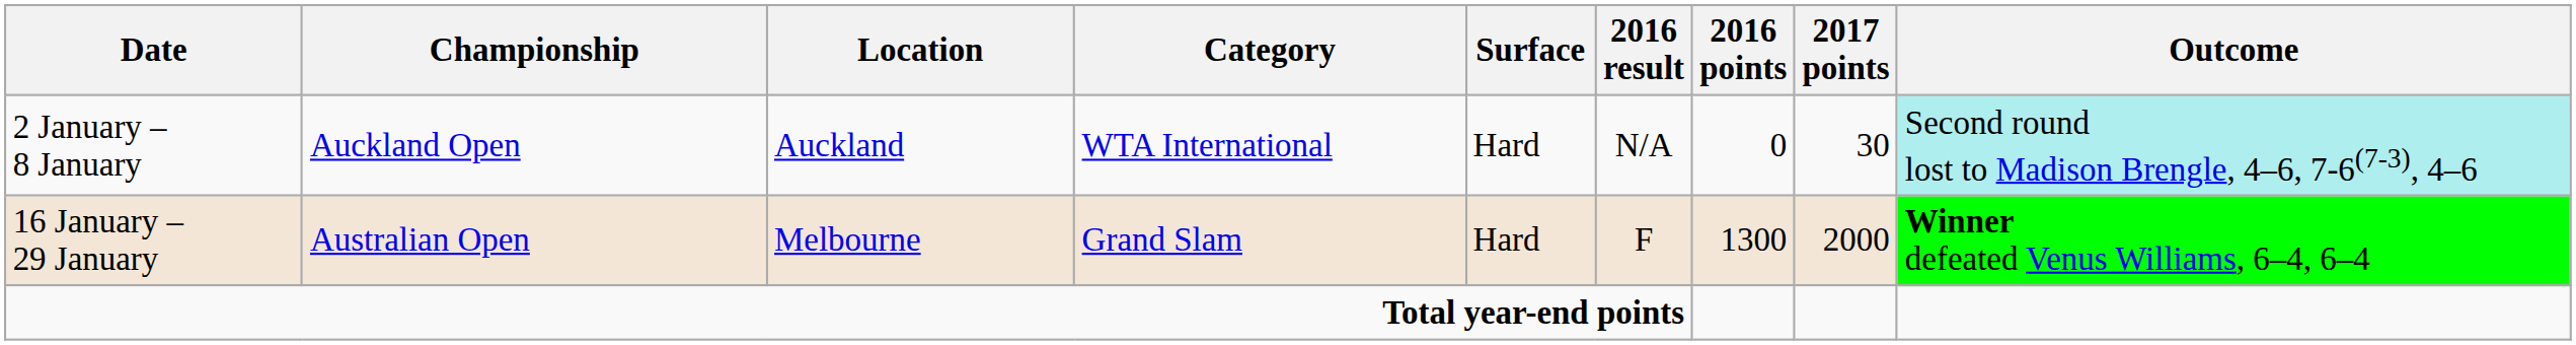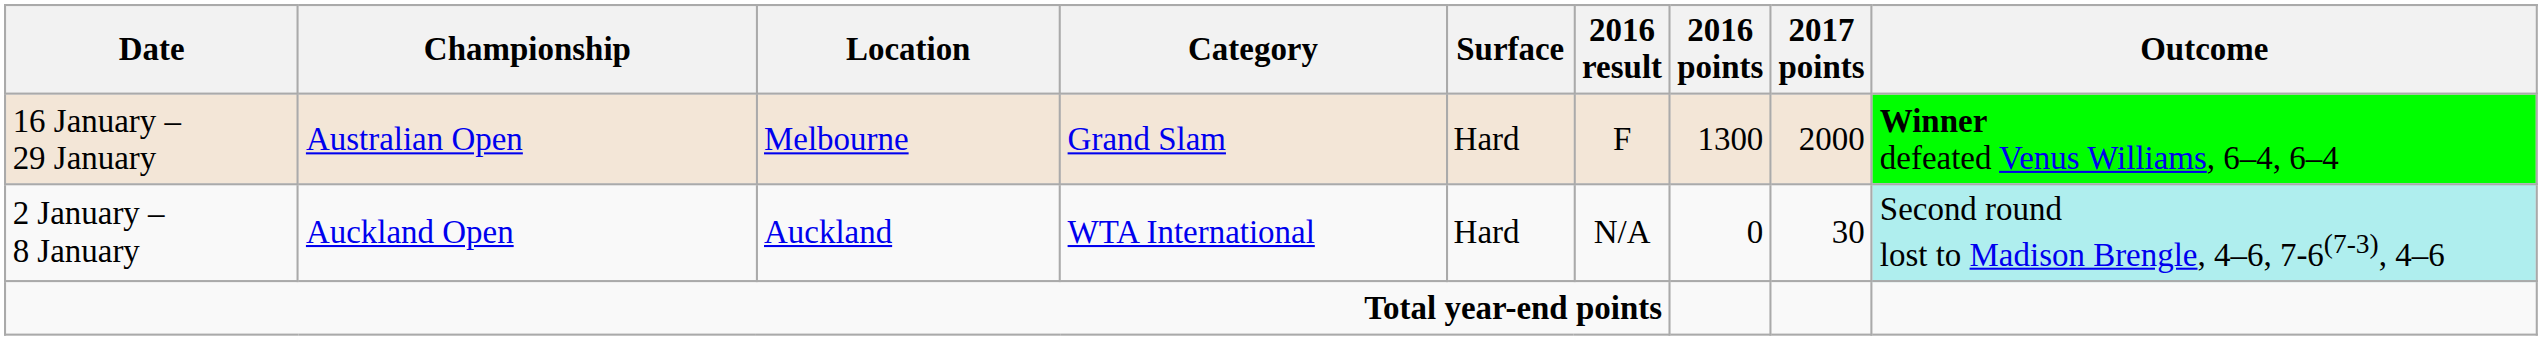 <table class="wikitable">
 <tr>
 <th width=135>Date</th>
 <th width=215>Championship</th>
 <th width=140>Location</th>
 <th width=180>Category</th>
 <th width=55>Surface</th>
 <th width=30>2016 result</th>
 <th width=30>2016 points</th>
 <th width=30>2017 points</th>
 <th width=315>Outcome</th>
-</tr>
-<tr>
-<td>2 January – <br>8 January</td>
-<td><a href='#'>Auckland Open</a></td>
-<td> <a href='#'>Auckland</a></td>
-<td><a href='#'>WTA International</a></td>
-<td>Hard</td>
-<td align=center>N/A</td>
-<td align=right>0</td>
-<td align=right>30</td>
-<td style="background:#afeeee;">Second round <br>lost to  <a href='#'>Madison Brengle</a>, 4–6, 7-6<sup>(7-3)</sup>, 4–6</td>
 </tr>
 <tr style="background:#F3E6D7;">
 <td>16 January –<br>29 January</td>
 <td><a href='#'>Australian Open</a></td>
 <td> <a href='#'>Melbourne</a></td>
 <td><a href='#'>Grand Slam</a></td>
 <td>Hard</td>
 <td align=center>F</td>
 <td align=right>1300</td>
 <td align=right>2000</td>
 <td style="background:lime;"><strong>Winner</strong><br>defeated  <a href='#'>Venus Williams</a>, 6–4, 6–4</td>
 </tr>
 <tr>
+<td>2 January – <br>8 January</td>
+<td><a href='#'>Auckland Open</a></td>
+<td> <a href='#'>Auckland</a></td>
+<td><a href='#'>WTA International</a></td>
+<td>Hard</td>
+<td align=center>N/A</td>
+<td align=right>0</td>
+<td align=right>30</td>
+<td style="background:#afeeee;">Second round <br>lost to  <a href='#'>Madison Brengle</a>, 4–6, 7-6<sup>(7-3)</sup>, 4–6</td>
+</tr>
+<tr>
 <td colspan=6 align=right><strong>Total year-end points</strong></td>
 <td align=right></td>
 <td align=right></td>
 <td></td>
 </tr>
 </table>
